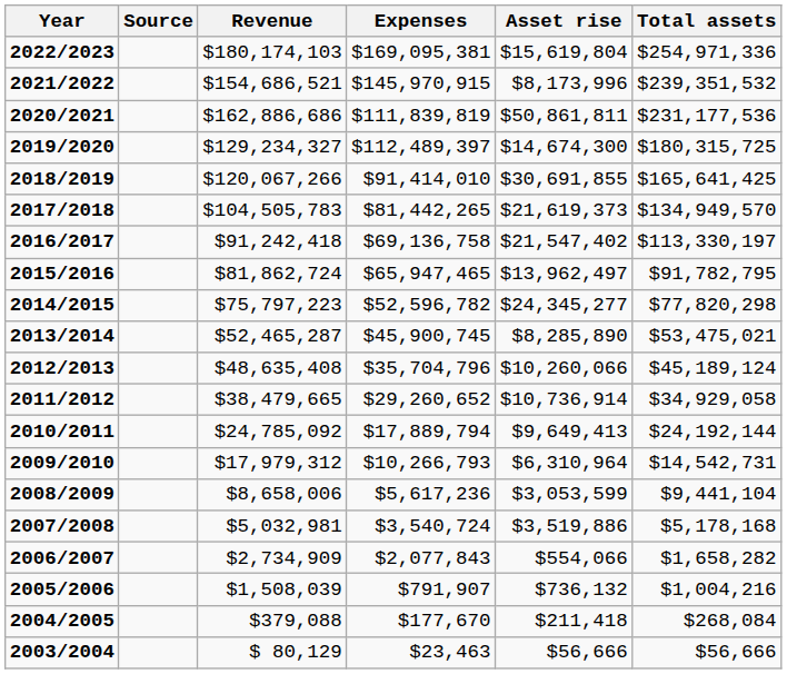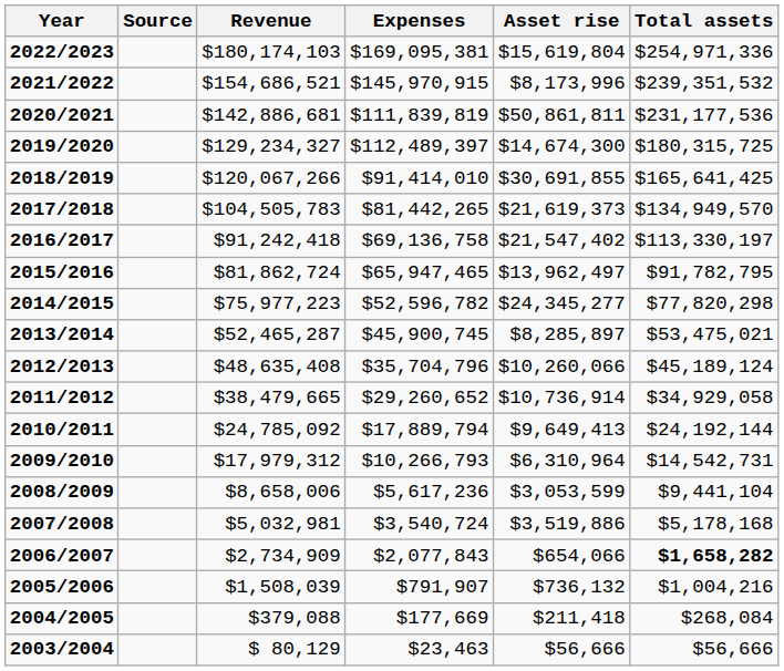 <table class="wikitable sortable">
 <tr>
 <th>Year</th>
 <th>Source</th>
 <th>Revenue</th>
 <th>Expenses</th>
 <th>Asset rise</th>
 <th>Total assets</th>
 </tr>
 <tr align=right>
 <td><strong>2022/2023</strong></td>
 <td><br></td>
 <td><span>$180,174,103</span></td>
 <td><span>$169,095,381</span></td>
 <td><span>$15,619,804</span></td>
 <td>$254,971,336</td>
 </tr>
 <tr align=right>
 <td><strong>2021/2022</strong></td>
 <td></td>
 <td><span>$154,686,521</span></td>
 <td><span>$145,970,915</span></td>
 <td><span>$8,173,996</span></td>
 <td>$239,351,532</td>
 </tr>
 <tr align=right>
 <td><strong>2020/2021</strong></td>
 <td></td>
-<td><span>$162,886,686</span></td>
+<td><span>$142,886,681</span></td>
 <td><span>$111,839,819</span></td>
 <td><span>$50,861,811</span></td>
 <td>$231,177,536</td>
 </tr>
 <tr align=right>
 <td><strong>2019/2020</strong></td>
 <td></td>
 <td><span>$129,234,327</span></td>
 <td><span>$112,489,397</span></td>
 <td><span>$14,674,300</span></td>
 <td>$180,315,725</td>
 </tr>
 <tr align=right>
 <td><strong>2018/2019</strong></td>
 <td></td>
 <td><span>$120,067,266</span></td>
 <td><span>$91,414,010</span></td>
 <td><span>$30,691,855</span></td>
 <td>$165,641,425</td>
 </tr>
 <tr align=right>
 <td><strong>2017/2018</strong></td>
 <td></td>
 <td><span>$104,505,783</span></td>
 <td><span>$81,442,265</span></td>
 <td><span>$21,619,373</span></td>
 <td>$134,949,570</td>
 </tr>
 <tr align=right>
 <td><strong>2016/2017</strong></td>
 <td></td>
 <td><span>$91,242,418</span></td>
 <td><span>$69,136,758</span></td>
 <td><span>$21,547,402</span></td>
 <td>$113,330,197</td>
 </tr>
 <tr align=right>
 <td><strong>2015/2016</strong></td>
 <td></td>
 <td><span>$81,862,724</span></td>
 <td><span>$65,947,465</span></td>
 <td><span>$13,962,497</span></td>
 <td>$91,782,795</td>
 </tr>
 <tr align=right>
 <td><strong>2014/2015</strong></td>
 <td></td>
-<td><span>$75,797,223</span></td>
+<td><span>$75,977,223</span></td>
 <td><span>$52,596,782</span></td>
 <td><span>$24,345,277</span></td>
 <td>$77,820,298</td>
 </tr>
 <tr align=right>
 <td><strong>2013/2014</strong></td>
 <td></td>
 <td><span>$52,465,287</span></td>
 <td><span>$45,900,745</span></td>
-<td><span>$8,285,890</span></td>
+<td><span>$8,285,897</span></td>
 <td>$53,475,021</td>
 </tr>
 <tr align=right>
 <td><strong>2012/2013</strong></td>
 <td></td>
 <td><span>$48,635,408</span></td>
 <td><span>$35,704,796</span></td>
 <td><span>$10,260,066</span></td>
 <td>$45,189,124</td>
 </tr>
 <tr align=right>
 <td><strong>2011/2012</strong></td>
 <td></td>
 <td><span>$38,479,665</span></td>
 <td><span>$29,260,652</span></td>
 <td><span>$10,736,914</span></td>
 <td>$34,929,058</td>
 </tr>
 <tr align=right>
 <td><strong>2010/2011</strong></td>
 <td></td>
 <td><span>$24,785,092</span></td>
 <td><span>$17,889,794</span></td>
 <td><span>$9,649,413</span></td>
 <td>$24,192,144</td>
 </tr>
 <tr align=right>
 <td><strong>2009/2010</strong></td>
 <td></td>
 <td><span>$17,979,312</span></td>
 <td><span>$10,266,793</span></td>
 <td><span>$6,310,964</span></td>
 <td>$14,542,731</td>
 </tr>
 <tr align=right>
 <td><strong>2008/2009</strong></td>
 <td></td>
 <td><span>$8,658,006</span></td>
 <td><span>$5,617,236</span></td>
 <td><span>$3,053,599</span></td>
 <td>$9,441,104</td>
 </tr>
 <tr align=right>
 <td><strong>2007/2008</strong></td>
 <td></td>
 <td><span>$5,032,981</span></td>
 <td><span>$3,540,724</span></td>
 <td><span>$3,519,886</span></td>
 <td>$5,178,168</td>
 </tr>
 <tr align=right>
 <td><strong>2006/2007</strong></td>
 <td></td>
 <td><span>$2,734,909</span></td>
 <td><span>$2,077,843</span></td>
-<td><span>$554,066</span></td>
-<td>$1,658,282</td>
+<td><span>$654,066</span></td>
+<td><strong>$1,658,282</strong></td>
 </tr>
 <tr align=right>
 <td><strong>2005/2006</strong></td>
 <td></td>
 <td><span>$1,508,039</span></td>
 <td><span>$791,907</span></td>
 <td><span>$736,132</span></td>
 <td>$1,004,216</td>
 </tr>
 <tr align=right>
 <td><strong>2004/2005</strong></td>
 <td></td>
 <td><span>$379,088</span></td>
-<td><span>$177,670</span></td>
+<td><span>$177,669</span></td>
 <td><span>$211,418</span></td>
 <td>$268,084</td>
 </tr>
 <tr align=right>
 <td><strong>2003/2004</strong></td>
 <td></td>
 <td><span> $ 80,129</span></td>
 <td><span>$23,463</span></td>
 <td><span>$56,666</span></td>
 <td>$56,666</td>
 </tr>
 </table>
